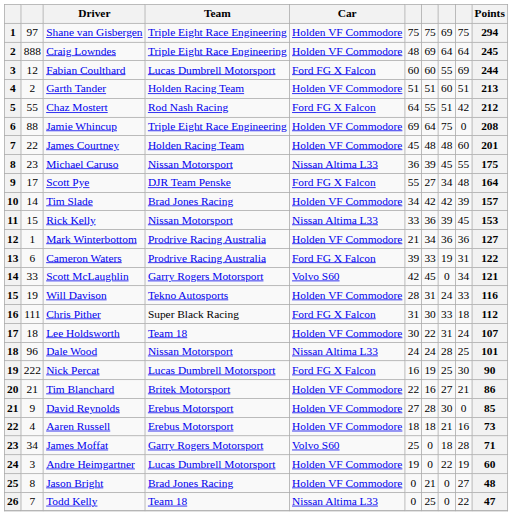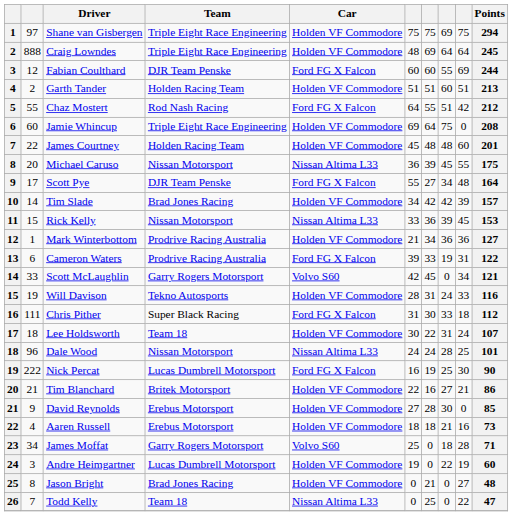 <table class="wikitable" style="font-size: 90%; text-align: center">
 <tr>
 <th></th>
 <th></th>
 <th>Driver</th>
 <th>Team</th>
 <th>Car</th>
 <th></th>
 <th></th>
 <th></th>
 <th></th>
 <th>Points</th>
 </tr>
 <tr>
 <th>1</th>
 <td>97</td>
 <td align="left"> <a href='#'>Shane van Gisbergen</a></td>
 <td align="left"><a href='#'>Triple Eight Race Engineering</a></td>
 <td align="left"><a href='#'>Holden VF Commodore</a></td>
 <td>75</td>
 <td>75</td>
 <td>69</td>
 <td>75</td>
 <th>294</th>
 </tr>
 <tr>
 <th>2</th>
 <td>888</td>
 <td align="left"> <a href='#'>Craig Lowndes</a></td>
 <td align="left"><a href='#'>Triple Eight Race Engineering</a></td>
 <td align="left"><a href='#'>Holden VF Commodore</a></td>
 <td>48</td>
 <td>69</td>
 <td>64</td>
 <td>64</td>
 <th>245</th>
 </tr>
 <tr>
 <th>3</th>
 <td>12</td>
 <td align="left"> <a href='#'>Fabian Coulthard</a></td>
-<td align="left"><a href='#'>Lucas Dumbrell Motorsport</a></td>
+<td align="left"><a href='#'>DJR Team Penske</a></td>
 <td align="left"><a href='#'>Ford FG X Falcon</a></td>
 <td>60</td>
 <td>60</td>
 <td>55</td>
 <td>69</td>
 <th>244</th>
 </tr>
 <tr>
 <th>4</th>
 <td>2</td>
 <td align="left"> <a href='#'>Garth Tander</a></td>
 <td align="left"><a href='#'>Holden Racing Team</a></td>
 <td align="left"><a href='#'>Holden VF Commodore</a></td>
 <td>51</td>
 <td>51</td>
 <td>60</td>
 <td>51</td>
 <th>213</th>
 </tr>
 <tr>
 <th>5</th>
 <td>55</td>
 <td align="left"> <a href='#'>Chaz Mostert</a></td>
 <td align="left"><a href='#'>Rod Nash Racing</a></td>
 <td align="left"><a href='#'>Ford FG X Falcon</a></td>
 <td>64</td>
 <td>55</td>
 <td>51</td>
 <td>42</td>
 <th>212</th>
 </tr>
 <tr>
 <th>6</th>
-<td>88</td>
+<td>60</td>
 <td align="left"> <a href='#'>Jamie Whincup</a></td>
 <td align="left"><a href='#'>Triple Eight Race Engineering</a></td>
 <td align="left"><a href='#'>Holden VF Commodore</a></td>
 <td>69</td>
 <td>64</td>
 <td>75</td>
 <td>0</td>
 <th>208</th>
 </tr>
 <tr>
 <th>7</th>
 <td>22</td>
 <td align="left"> <a href='#'>James Courtney</a></td>
 <td align="left"><a href='#'>Holden Racing Team</a></td>
 <td align="left"><a href='#'>Holden VF Commodore</a></td>
 <td>45</td>
 <td>48</td>
 <td>48</td>
 <td>60</td>
 <th>201</th>
 </tr>
 <tr>
 <th>8</th>
-<td>23</td>
+<td>20</td>
 <td align="left"> <a href='#'>Michael Caruso</a></td>
 <td align="left"><a href='#'>Nissan Motorsport</a></td>
 <td align="left"><a href='#'>Nissan Altima L33</a></td>
 <td>36</td>
 <td>39</td>
 <td>45</td>
 <td>55</td>
 <th>175</th>
 </tr>
 <tr>
 <th>9</th>
 <td>17</td>
 <td align="left"> <a href='#'>Scott Pye</a></td>
 <td align="left"><a href='#'>DJR Team Penske</a></td>
 <td align="left"><a href='#'>Ford FG X Falcon</a></td>
 <td>55</td>
 <td>27</td>
 <td>34</td>
 <td>48</td>
 <th>164</th>
 </tr>
 <tr>
 <th>10</th>
 <td>14</td>
 <td align="left"> <a href='#'>Tim Slade</a></td>
 <td align="left"><a href='#'>Brad Jones Racing</a></td>
 <td align="left"><a href='#'>Holden VF Commodore</a></td>
 <td>34</td>
 <td>42</td>
 <td>42</td>
 <td>39</td>
 <th>157</th>
 </tr>
 <tr>
 <th>11</th>
 <td>15</td>
 <td align="left"> <a href='#'>Rick Kelly</a></td>
 <td align="left"><a href='#'>Nissan Motorsport</a></td>
 <td align="left"><a href='#'>Nissan Altima L33</a></td>
 <td>33</td>
 <td>36</td>
 <td>39</td>
 <td>45</td>
 <th>153</th>
 </tr>
 <tr>
 <th>12</th>
 <td>1</td>
 <td align="left"> <a href='#'>Mark Winterbottom</a></td>
 <td align="left"><a href='#'>Prodrive Racing Australia</a></td>
 <td align="left"><a href='#'>Holden VF Commodore</a></td>
 <td>21</td>
 <td>34</td>
 <td>36</td>
 <td>36</td>
 <th>127</th>
 </tr>
 <tr>
 <th>13</th>
 <td>6</td>
 <td align="left"> <a href='#'>Cameron Waters</a></td>
 <td align="left"><a href='#'>Prodrive Racing Australia</a></td>
 <td align="left"><a href='#'>Ford FG X Falcon</a></td>
 <td>39</td>
 <td>33</td>
 <td>19</td>
 <td>31</td>
 <th>122</th>
 </tr>
 <tr>
 <th>14</th>
 <td>33</td>
 <td align="left"> <a href='#'>Scott McLaughlin</a></td>
 <td align="left"><a href='#'>Garry Rogers Motorsport</a></td>
 <td align="left"><a href='#'>Volvo S60</a></td>
 <td>42</td>
 <td>45</td>
 <td>0</td>
 <td>34</td>
 <th>121</th>
 </tr>
 <tr>
 <th>15</th>
 <td>19</td>
 <td align="left"> <a href='#'>Will Davison</a></td>
 <td align="left"><a href='#'>Tekno Autosports</a></td>
 <td align="left"><a href='#'>Holden VF Commodore</a></td>
 <td>28</td>
 <td>31</td>
 <td>24</td>
 <td>33</td>
 <th>116</th>
 </tr>
 <tr>
 <th>16</th>
 <td>111</td>
 <td align="left"> <a href='#'>Chris Pither</a></td>
 <td align="left">Super Black Racing</td>
 <td align="left"><a href='#'>Ford FG X Falcon</a></td>
 <td>31</td>
 <td>30</td>
 <td>33</td>
 <td>18</td>
 <th>112</th>
 </tr>
 <tr>
 <th>17</th>
 <td>18</td>
 <td align="left"> <a href='#'>Lee Holdsworth</a></td>
 <td align="left"><a href='#'>Team 18</a></td>
 <td align="left"><a href='#'>Holden VF Commodore</a></td>
 <td>30</td>
 <td>22</td>
 <td>31</td>
 <td>24</td>
 <th>107</th>
 </tr>
 <tr>
 <th>18</th>
 <td>96</td>
 <td align="left"> <a href='#'>Dale Wood</a></td>
 <td align="left"><a href='#'>Nissan Motorsport</a></td>
 <td align="left"><a href='#'>Nissan Altima L33</a></td>
 <td>24</td>
 <td>24</td>
 <td>28</td>
 <td>25</td>
 <th>101</th>
 </tr>
 <tr>
 <th>19</th>
 <td>222</td>
 <td align="left"> <a href='#'>Nick Percat</a></td>
 <td align="left"><a href='#'>Lucas Dumbrell Motorsport</a></td>
 <td align="left"><a href='#'>Ford FG X Falcon</a></td>
 <td>16</td>
 <td>19</td>
 <td>25</td>
 <td>30</td>
 <th>90</th>
 </tr>
 <tr>
 <th>20</th>
 <td>21</td>
 <td align="left"> <a href='#'>Tim Blanchard</a></td>
 <td align="left"><a href='#'>Britek Motorsport</a></td>
 <td align="left"><a href='#'>Holden VF Commodore</a></td>
 <td>22</td>
 <td>16</td>
 <td>27</td>
 <td>21</td>
 <th>86</th>
 </tr>
 <tr>
 <th>21</th>
 <td>9</td>
 <td align="left"> <a href='#'>David Reynolds</a></td>
 <td align="left"><a href='#'>Erebus Motorsport</a></td>
 <td align="left"><a href='#'>Holden VF Commodore</a></td>
 <td>27</td>
 <td>28</td>
 <td>30</td>
 <td>0</td>
 <th>85</th>
 </tr>
 <tr>
 <th>22</th>
 <td>4</td>
 <td align="left"> <a href='#'>Aaren Russell</a></td>
 <td align="left"><a href='#'>Erebus Motorsport</a></td>
 <td align="left"><a href='#'>Holden VF Commodore</a></td>
 <td>18</td>
 <td>18</td>
 <td>21</td>
 <td>16</td>
 <th>73</th>
 </tr>
 <tr>
 <th>23</th>
 <td>34</td>
 <td align="left"> <a href='#'>James Moffat</a></td>
 <td align="left"><a href='#'>Garry Rogers Motorsport</a></td>
 <td align="left"><a href='#'>Volvo S60</a></td>
 <td>25</td>
 <td>0</td>
 <td>18</td>
 <td>28</td>
 <th>71</th>
 </tr>
 <tr>
 <th>24</th>
 <td>3</td>
 <td align="left"> <a href='#'>Andre Heimgartner</a></td>
 <td align="left"><a href='#'>Lucas Dumbrell Motorsport</a></td>
 <td align="left"><a href='#'>Holden VF Commodore</a></td>
 <td>19</td>
 <td>0</td>
 <td>22</td>
 <td>19</td>
 <th>60</th>
 </tr>
 <tr>
 <th>25</th>
 <td>8</td>
 <td align="left"> <a href='#'>Jason Bright</a></td>
 <td align="left"><a href='#'>Brad Jones Racing</a></td>
 <td align="left"><a href='#'>Holden VF Commodore</a></td>
 <td>0</td>
 <td>21</td>
 <td>0</td>
 <td>27</td>
 <th>48</th>
 </tr>
 <tr>
 <th>26</th>
 <td>7</td>
 <td align="left"> <a href='#'>Todd Kelly</a></td>
 <td align="left"><a href='#'>Team 18</a></td>
 <td align="left"><a href='#'>Nissan Altima L33</a></td>
 <td>0</td>
 <td>25</td>
 <td>0</td>
 <td>22</td>
 <th>47</th>
 </tr>
 <tr>
 </tr>
 </table>
